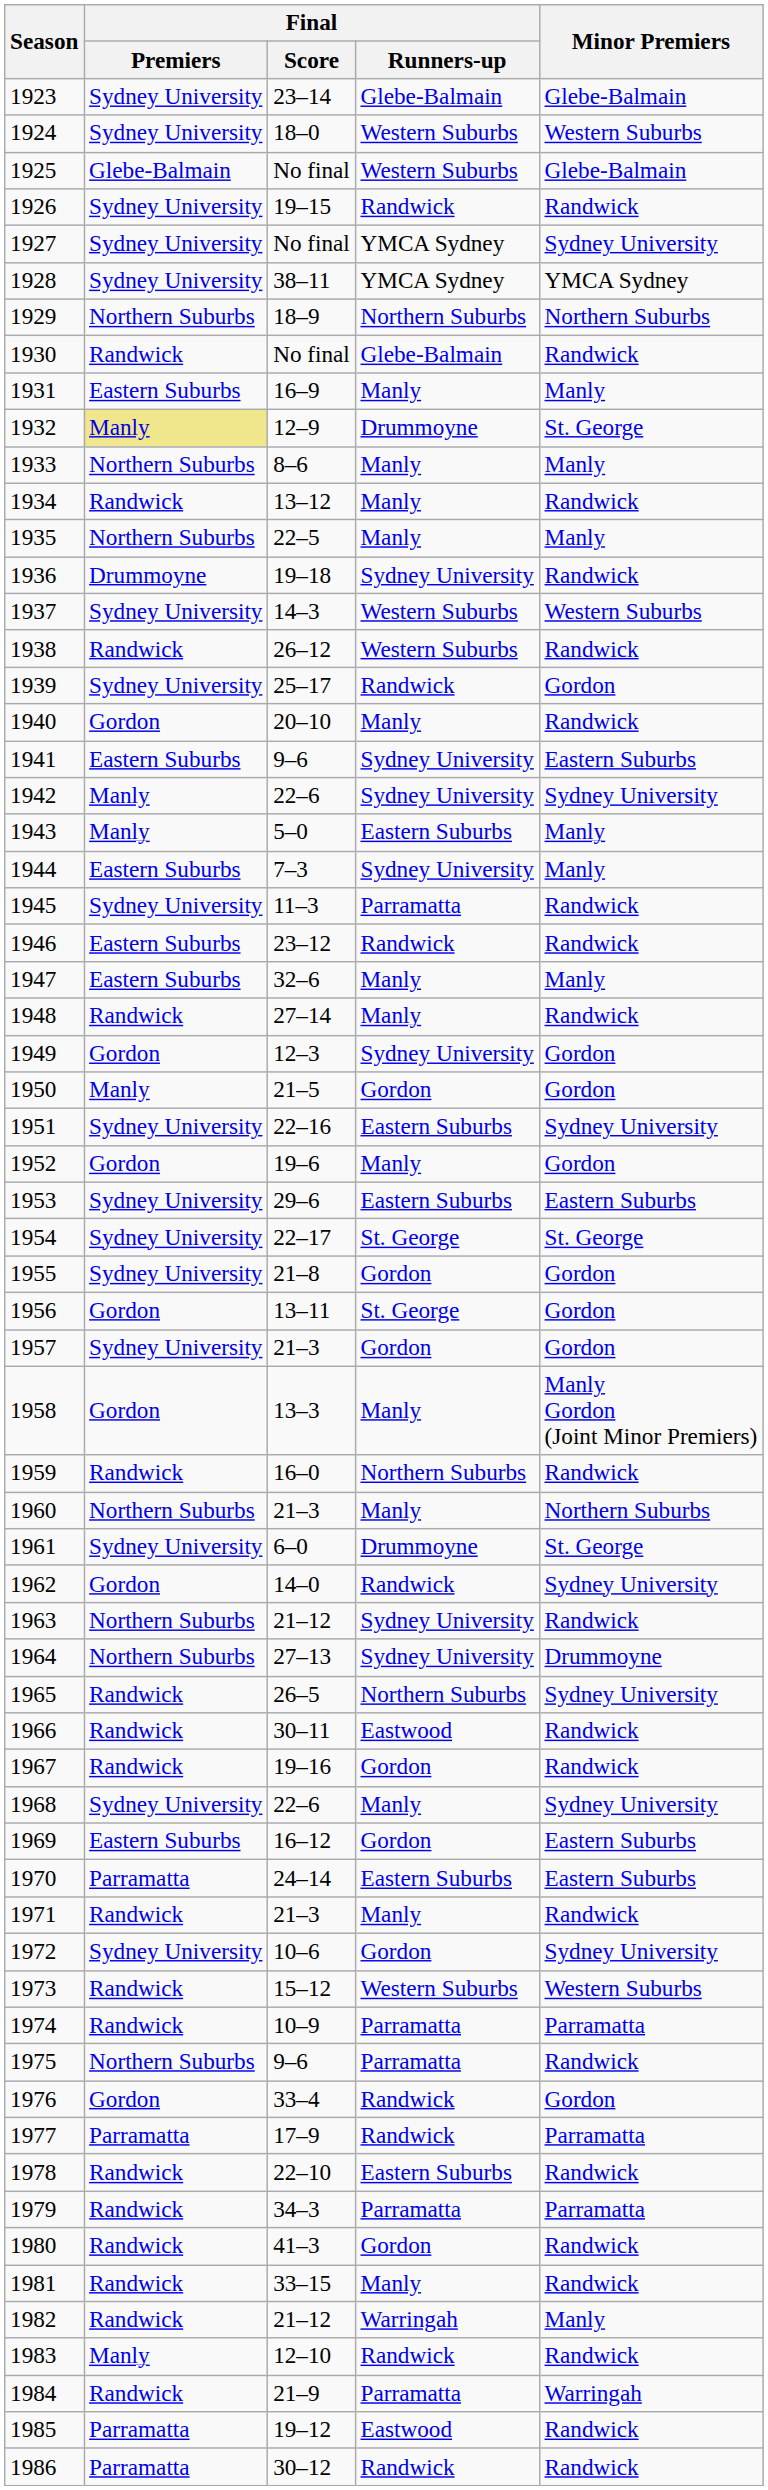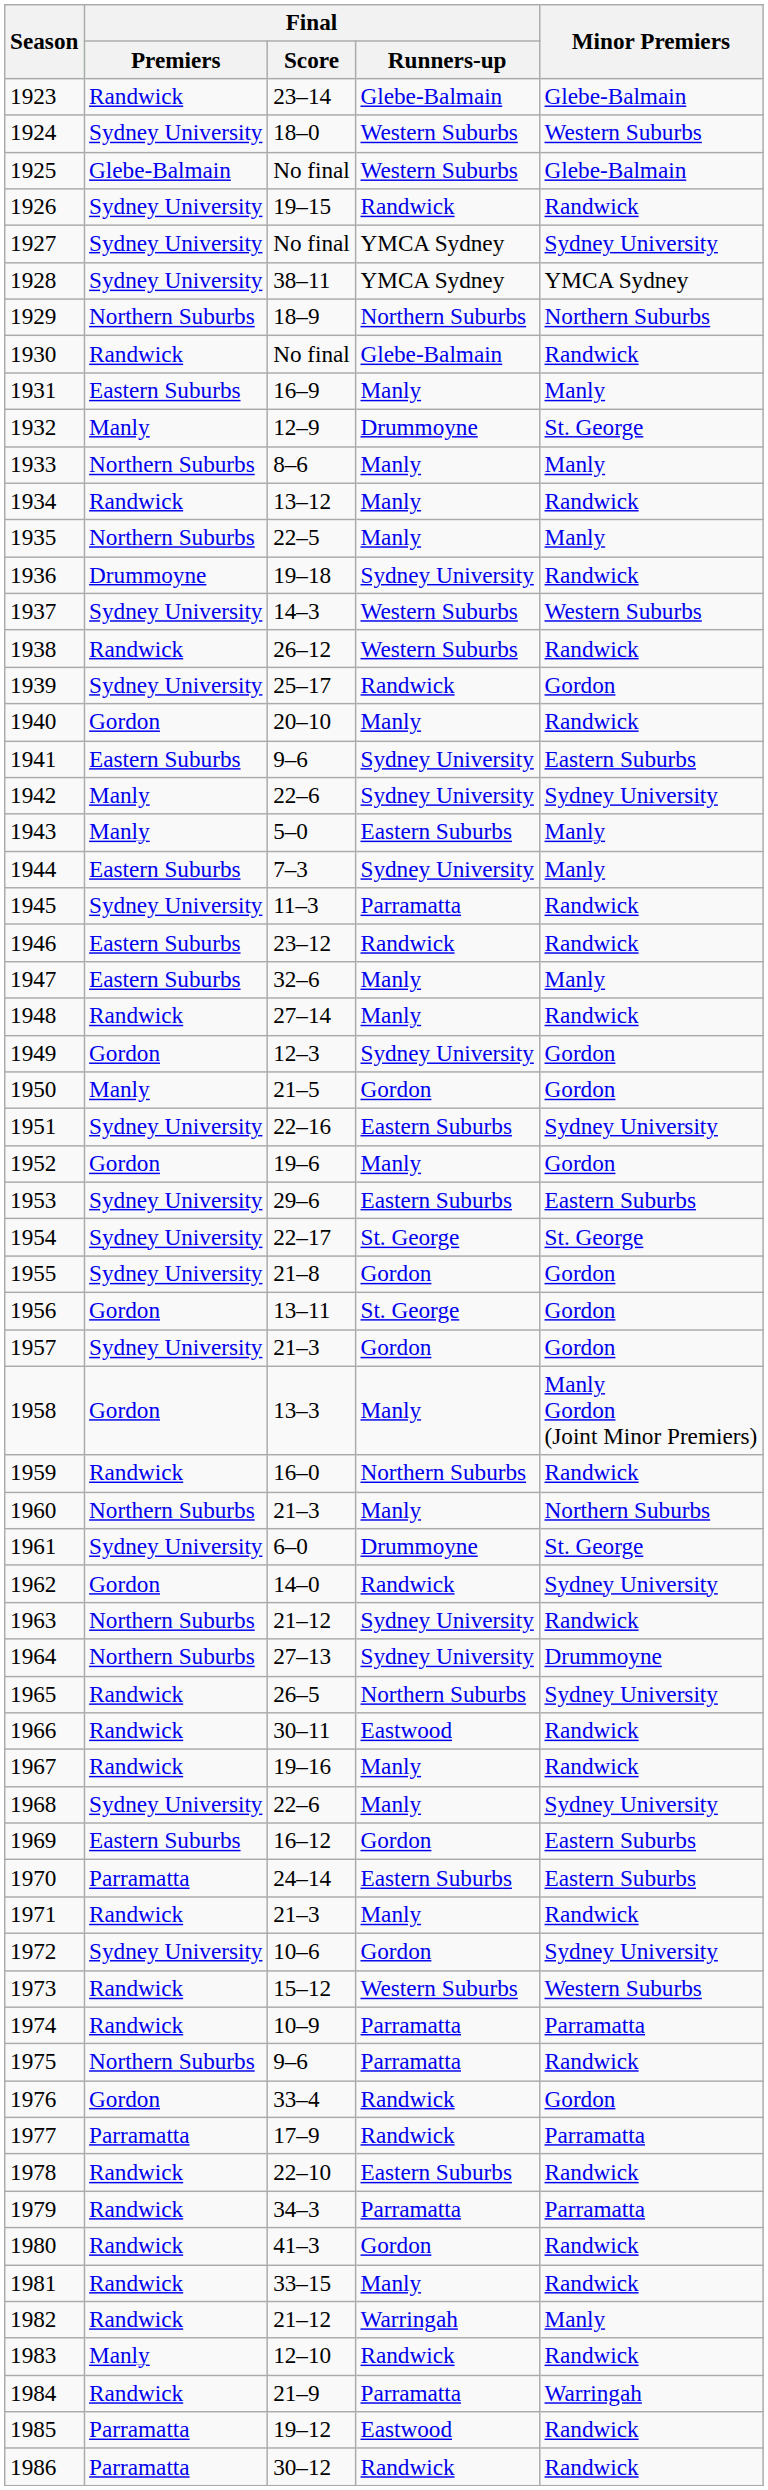 <table class="wikitable">
 <tr style="background: #ccffcc;">
 <th rowspan="2">Season</th>
 <th colspan="3">Final</th>
 <th rowspan="2">Minor Premiers</th>
 </tr>
 <tr style="background: #ccffcc;">
 <th>Premiers</th>
 <th>Score</th>
 <th>Runners-up</th>
 </tr>
 <tr>
 <td>1923</td>
-<td> <a href='#'>Sydney University</a></td>
+<td> <a href='#'>Randwick</a></td>
 <td>23–14</td>
 <td> <a href='#'>Glebe-Balmain</a></td>
 <td> <a href='#'>Glebe-Balmain</a></td>
 </tr>
 <tr>
 <td>1924</td>
 <td> <a href='#'>Sydney University</a></td>
 <td>18–0</td>
 <td> <a href='#'>Western Suburbs</a></td>
 <td> <a href='#'>Western Suburbs</a></td>
 </tr>
 <tr>
 <td>1925</td>
 <td> <a href='#'>Glebe-Balmain</a></td>
 <td>No final</td>
 <td> <a href='#'>Western Suburbs</a></td>
 <td> <a href='#'>Glebe-Balmain</a></td>
 </tr>
 <tr>
 <td>1926</td>
 <td> <a href='#'>Sydney University</a></td>
 <td>19–15</td>
 <td> <a href='#'>Randwick</a></td>
 <td> <a href='#'>Randwick</a></td>
 </tr>
 <tr>
 <td>1927</td>
 <td> <a href='#'>Sydney University</a></td>
 <td>No final</td>
 <td>YMCA Sydney</td>
 <td> <a href='#'>Sydney University</a></td>
 </tr>
 <tr>
 <td>1928</td>
 <td> <a href='#'>Sydney University</a></td>
 <td>38–11</td>
 <td>YMCA Sydney</td>
 <td>YMCA Sydney</td>
 </tr>
 <tr>
 <td>1929</td>
 <td> <a href='#'>Northern Suburbs</a></td>
 <td>18–9</td>
 <td> <a href='#'>Northern Suburbs</a></td>
 <td> <a href='#'>Northern Suburbs</a></td>
 </tr>
 <tr>
 <td>1930</td>
 <td> <a href='#'>Randwick</a></td>
 <td>No final</td>
 <td> <a href='#'>Glebe-Balmain</a></td>
 <td> <a href='#'>Randwick</a></td>
 </tr>
 <tr>
 <td>1931</td>
 <td> <a href='#'>Eastern Suburbs</a></td>
 <td>16–9</td>
 <td> <a href='#'>Manly</a></td>
 <td> <a href='#'>Manly</a></td>
 </tr>
 <tr>
 <td>1932</td>
-<td style="background: khaki;"> <a href='#'>Manly</a></td>
+<td> <a href='#'>Manly</a></td>
 <td>12–9</td>
 <td> <a href='#'>Drummoyne</a></td>
 <td> <a href='#'>St. George</a></td>
 </tr>
 <tr>
 <td>1933</td>
 <td> <a href='#'>Northern Suburbs</a></td>
 <td>8–6</td>
 <td> <a href='#'>Manly</a></td>
 <td> <a href='#'>Manly</a></td>
 </tr>
 <tr>
 <td>1934</td>
 <td> <a href='#'>Randwick</a></td>
 <td>13–12</td>
 <td> <a href='#'>Manly</a></td>
 <td> <a href='#'>Randwick</a></td>
 </tr>
 <tr>
 <td>1935</td>
 <td> <a href='#'>Northern Suburbs</a></td>
 <td>22–5</td>
 <td> <a href='#'>Manly</a></td>
 <td> <a href='#'>Manly</a></td>
 </tr>
 <tr>
 <td>1936</td>
 <td> <a href='#'>Drummoyne</a></td>
 <td>19–18</td>
 <td> <a href='#'>Sydney University</a></td>
 <td> <a href='#'>Randwick</a></td>
 </tr>
 <tr>
 <td>1937</td>
 <td> <a href='#'>Sydney University</a></td>
 <td>14–3</td>
 <td> <a href='#'>Western Suburbs</a></td>
 <td> <a href='#'>Western Suburbs</a></td>
 </tr>
 <tr>
 <td>1938</td>
 <td> <a href='#'>Randwick</a></td>
 <td>26–12</td>
 <td> <a href='#'>Western Suburbs</a></td>
 <td> <a href='#'>Randwick</a></td>
 </tr>
 <tr>
 <td>1939</td>
 <td> <a href='#'>Sydney University</a></td>
 <td>25–17</td>
 <td> <a href='#'>Randwick</a></td>
 <td> <a href='#'>Gordon</a></td>
 </tr>
 <tr>
 <td>1940</td>
 <td> <a href='#'>Gordon</a></td>
 <td>20–10</td>
 <td> <a href='#'>Manly</a></td>
 <td> <a href='#'>Randwick</a></td>
 </tr>
 <tr>
 <td>1941</td>
 <td> <a href='#'>Eastern Suburbs</a></td>
 <td>9–6</td>
 <td> <a href='#'>Sydney University</a></td>
 <td> <a href='#'>Eastern Suburbs</a></td>
 </tr>
 <tr>
 <td>1942</td>
 <td> <a href='#'>Manly</a></td>
 <td>22–6</td>
 <td> <a href='#'>Sydney University</a></td>
 <td> <a href='#'>Sydney University</a></td>
 </tr>
 <tr>
 <td>1943</td>
 <td> <a href='#'>Manly</a></td>
 <td>5–0</td>
 <td> <a href='#'>Eastern Suburbs</a></td>
 <td> <a href='#'>Manly</a></td>
 </tr>
 <tr>
 <td>1944</td>
 <td> <a href='#'>Eastern Suburbs</a></td>
 <td>7–3</td>
 <td> <a href='#'>Sydney University</a></td>
 <td> <a href='#'>Manly</a></td>
 </tr>
 <tr>
 <td>1945</td>
 <td> <a href='#'>Sydney University</a></td>
 <td>11–3</td>
 <td> <a href='#'>Parramatta</a></td>
 <td> <a href='#'>Randwick</a></td>
 </tr>
 <tr>
 <td>1946</td>
 <td> <a href='#'>Eastern Suburbs</a></td>
 <td>23–12</td>
 <td> <a href='#'>Randwick</a></td>
 <td> <a href='#'>Randwick</a></td>
 </tr>
 <tr>
 <td>1947</td>
 <td> <a href='#'>Eastern Suburbs</a></td>
 <td>32–6</td>
 <td> <a href='#'>Manly</a></td>
 <td> <a href='#'>Manly</a></td>
 </tr>
 <tr>
 <td>1948</td>
 <td> <a href='#'>Randwick</a></td>
 <td>27–14</td>
 <td> <a href='#'>Manly</a></td>
 <td> <a href='#'>Randwick</a></td>
 </tr>
 <tr>
 <td>1949</td>
 <td> <a href='#'>Gordon</a></td>
 <td>12–3</td>
 <td> <a href='#'>Sydney University</a></td>
 <td> <a href='#'>Gordon</a></td>
 </tr>
 <tr>
 <td>1950</td>
 <td> <a href='#'>Manly</a></td>
 <td>21–5</td>
 <td> <a href='#'>Gordon</a></td>
 <td> <a href='#'>Gordon</a></td>
 </tr>
 <tr>
 <td>1951</td>
 <td> <a href='#'>Sydney University</a></td>
 <td>22–16</td>
 <td> <a href='#'>Eastern Suburbs</a></td>
 <td> <a href='#'>Sydney University</a></td>
 </tr>
 <tr>
 <td>1952</td>
 <td> <a href='#'>Gordon</a></td>
 <td>19–6</td>
 <td> <a href='#'>Manly</a></td>
 <td> <a href='#'>Gordon</a></td>
 </tr>
 <tr>
 <td>1953</td>
 <td> <a href='#'>Sydney University</a></td>
 <td>29–6</td>
 <td> <a href='#'>Eastern Suburbs</a></td>
 <td> <a href='#'>Eastern Suburbs</a></td>
 </tr>
 <tr>
 <td>1954</td>
 <td> <a href='#'>Sydney University</a></td>
 <td>22–17</td>
 <td> <a href='#'>St. George</a></td>
 <td> <a href='#'>St. George</a></td>
 </tr>
 <tr>
 <td>1955</td>
 <td> <a href='#'>Sydney University</a></td>
 <td>21–8</td>
 <td> <a href='#'>Gordon</a></td>
 <td> <a href='#'>Gordon</a></td>
 </tr>
 <tr>
 <td>1956</td>
 <td> <a href='#'>Gordon</a></td>
 <td>13–11</td>
 <td> <a href='#'>St. George</a></td>
 <td> <a href='#'>Gordon</a></td>
 </tr>
 <tr>
 <td>1957</td>
 <td> <a href='#'>Sydney University</a></td>
 <td>21–3</td>
 <td> <a href='#'>Gordon</a></td>
 <td> <a href='#'>Gordon</a></td>
 </tr>
 <tr>
 <td>1958</td>
 <td> <a href='#'>Gordon</a></td>
 <td>13–3</td>
 <td> <a href='#'>Manly</a></td>
 <td> <a href='#'>Manly</a><br> <a href='#'>Gordon</a><br>(Joint Minor Premiers)</td>
 </tr>
 <tr>
 <td>1959</td>
 <td> <a href='#'>Randwick</a></td>
 <td>16–0</td>
 <td> <a href='#'>Northern Suburbs</a></td>
 <td> <a href='#'>Randwick</a></td>
 </tr>
 <tr>
 <td>1960</td>
 <td> <a href='#'>Northern Suburbs</a></td>
 <td>21–3</td>
 <td> <a href='#'>Manly</a></td>
 <td> <a href='#'>Northern Suburbs</a></td>
 </tr>
 <tr>
 <td>1961</td>
 <td> <a href='#'>Sydney University</a></td>
 <td>6–0</td>
 <td> <a href='#'>Drummoyne</a></td>
 <td> <a href='#'>St. George</a></td>
 </tr>
 <tr>
 <td>1962</td>
 <td> <a href='#'>Gordon</a></td>
 <td>14–0</td>
 <td> <a href='#'>Randwick</a></td>
 <td> <a href='#'>Sydney University</a></td>
 </tr>
 <tr>
 <td>1963</td>
 <td> <a href='#'>Northern Suburbs</a></td>
 <td>21–12</td>
 <td> <a href='#'>Sydney University</a></td>
 <td> <a href='#'>Randwick</a></td>
 </tr>
 <tr>
 <td>1964</td>
 <td> <a href='#'>Northern Suburbs</a></td>
 <td>27–13</td>
 <td> <a href='#'>Sydney University</a></td>
 <td> <a href='#'>Drummoyne</a></td>
 </tr>
 <tr>
 <td>1965</td>
 <td> <a href='#'>Randwick</a></td>
 <td>26–5</td>
 <td> <a href='#'>Northern Suburbs</a></td>
 <td> <a href='#'>Sydney University</a></td>
 </tr>
 <tr>
 <td>1966</td>
 <td> <a href='#'>Randwick</a></td>
 <td>30–11</td>
 <td> <a href='#'>Eastwood</a></td>
 <td> <a href='#'>Randwick</a></td>
 </tr>
 <tr>
 <td>1967</td>
 <td> <a href='#'>Randwick</a></td>
 <td>19–16</td>
-<td> <a href='#'>Gordon</a></td>
+<td> <a href='#'>Manly</a></td>
 <td> <a href='#'>Randwick</a></td>
 </tr>
 <tr>
 <td>1968</td>
 <td> <a href='#'>Sydney University</a></td>
 <td>22–6</td>
 <td> <a href='#'>Manly</a></td>
 <td> <a href='#'>Sydney University</a></td>
 </tr>
 <tr>
 <td>1969</td>
 <td> <a href='#'>Eastern Suburbs</a></td>
 <td>16–12</td>
 <td> <a href='#'>Gordon</a></td>
 <td> <a href='#'>Eastern Suburbs</a></td>
 </tr>
 <tr>
 <td>1970</td>
 <td> <a href='#'>Parramatta</a></td>
 <td>24–14</td>
 <td> <a href='#'>Eastern Suburbs</a></td>
 <td> <a href='#'>Eastern Suburbs</a></td>
 </tr>
 <tr>
 <td>1971</td>
 <td> <a href='#'>Randwick</a></td>
 <td>21–3</td>
 <td> <a href='#'>Manly</a></td>
 <td> <a href='#'>Randwick</a></td>
 </tr>
 <tr>
 <td>1972</td>
 <td> <a href='#'>Sydney University</a></td>
 <td>10–6</td>
 <td> <a href='#'>Gordon</a></td>
 <td> <a href='#'>Sydney University</a></td>
 </tr>
 <tr>
 <td>1973</td>
 <td> <a href='#'>Randwick</a></td>
 <td>15–12</td>
 <td> <a href='#'>Western Suburbs</a></td>
 <td> <a href='#'>Western Suburbs</a></td>
 </tr>
 <tr>
 <td>1974</td>
 <td> <a href='#'>Randwick</a></td>
 <td>10–9</td>
 <td> <a href='#'>Parramatta</a></td>
 <td> <a href='#'>Parramatta</a></td>
 </tr>
 <tr>
 <td>1975</td>
 <td> <a href='#'>Northern Suburbs</a></td>
 <td>9–6</td>
 <td> <a href='#'>Parramatta</a></td>
 <td> <a href='#'>Randwick</a></td>
 </tr>
 <tr>
 <td>1976</td>
 <td> <a href='#'>Gordon</a></td>
 <td>33–4</td>
 <td> <a href='#'>Randwick</a></td>
 <td> <a href='#'>Gordon</a></td>
 </tr>
 <tr>
 <td>1977</td>
 <td> <a href='#'>Parramatta</a></td>
 <td>17–9</td>
 <td> <a href='#'>Randwick</a></td>
 <td> <a href='#'>Parramatta</a></td>
 </tr>
 <tr>
 <td>1978</td>
 <td> <a href='#'>Randwick</a></td>
 <td>22–10</td>
 <td> <a href='#'>Eastern Suburbs</a></td>
 <td> <a href='#'>Randwick</a></td>
 </tr>
 <tr>
 <td>1979</td>
 <td> <a href='#'>Randwick</a></td>
 <td>34–3</td>
 <td> <a href='#'>Parramatta</a></td>
 <td> <a href='#'>Parramatta</a></td>
 </tr>
 <tr>
 <td>1980</td>
 <td> <a href='#'>Randwick</a></td>
 <td>41–3</td>
 <td> <a href='#'>Gordon</a></td>
 <td> <a href='#'>Randwick</a></td>
 </tr>
 <tr>
 <td>1981</td>
 <td> <a href='#'>Randwick</a></td>
 <td>33–15</td>
 <td> <a href='#'>Manly</a></td>
 <td> <a href='#'>Randwick</a></td>
 </tr>
 <tr>
 <td>1982</td>
 <td> <a href='#'>Randwick</a></td>
 <td>21–12</td>
 <td> <a href='#'>Warringah</a></td>
 <td> <a href='#'>Manly</a></td>
 </tr>
 <tr>
 <td>1983</td>
 <td> <a href='#'>Manly</a></td>
 <td>12–10</td>
 <td> <a href='#'>Randwick</a></td>
 <td> <a href='#'>Randwick</a></td>
 </tr>
 <tr>
 <td>1984</td>
 <td> <a href='#'>Randwick</a></td>
 <td>21–9</td>
 <td> <a href='#'>Parramatta</a></td>
 <td> <a href='#'>Warringah</a></td>
 </tr>
 <tr>
 <td>1985</td>
 <td> <a href='#'>Parramatta</a></td>
 <td>19–12</td>
 <td> <a href='#'>Eastwood</a></td>
 <td> <a href='#'>Randwick</a></td>
 </tr>
 <tr>
 <td>1986</td>
 <td> <a href='#'>Parramatta</a></td>
 <td>30–12</td>
 <td> <a href='#'>Randwick</a></td>
 <td> <a href='#'>Randwick</a></td>
 </tr>
 </table>
